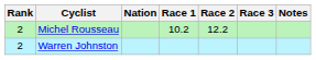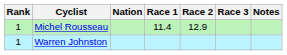 <table class="wikitable sortable" style="text-align:center">
 <tr>
 <th>Rank</th>
 <th>Cyclist</th>
 <th>Nation</th>
 <th>Race 1</th>
 <th>Race 2</th>
 <th>Race 3</th>
 <th>Notes</th>
 </tr>
 <tr bgcolor=bbf3bb>
-<td>2</td>
+<td>1</td>
 <td align=left><a href='#'>Michel Rousseau</a></td>
 <td align=left></td>
-<td>10.2 </td>
-<td>12.2</td>
+<td>11.4 </td>
+<td>12.9</td>
 <td></td>
 <td></td>
 </tr>
 <tr bgcolor=bbf3ff>
-<td>2</td>
+<td>1</td>
 <td align=left><a href='#'>Warren Johnston</a></td>
 <td align=left></td>
 <td></td>
 <td></td>
 <td></td>
 <td></td>
 </tr>
 </table>
